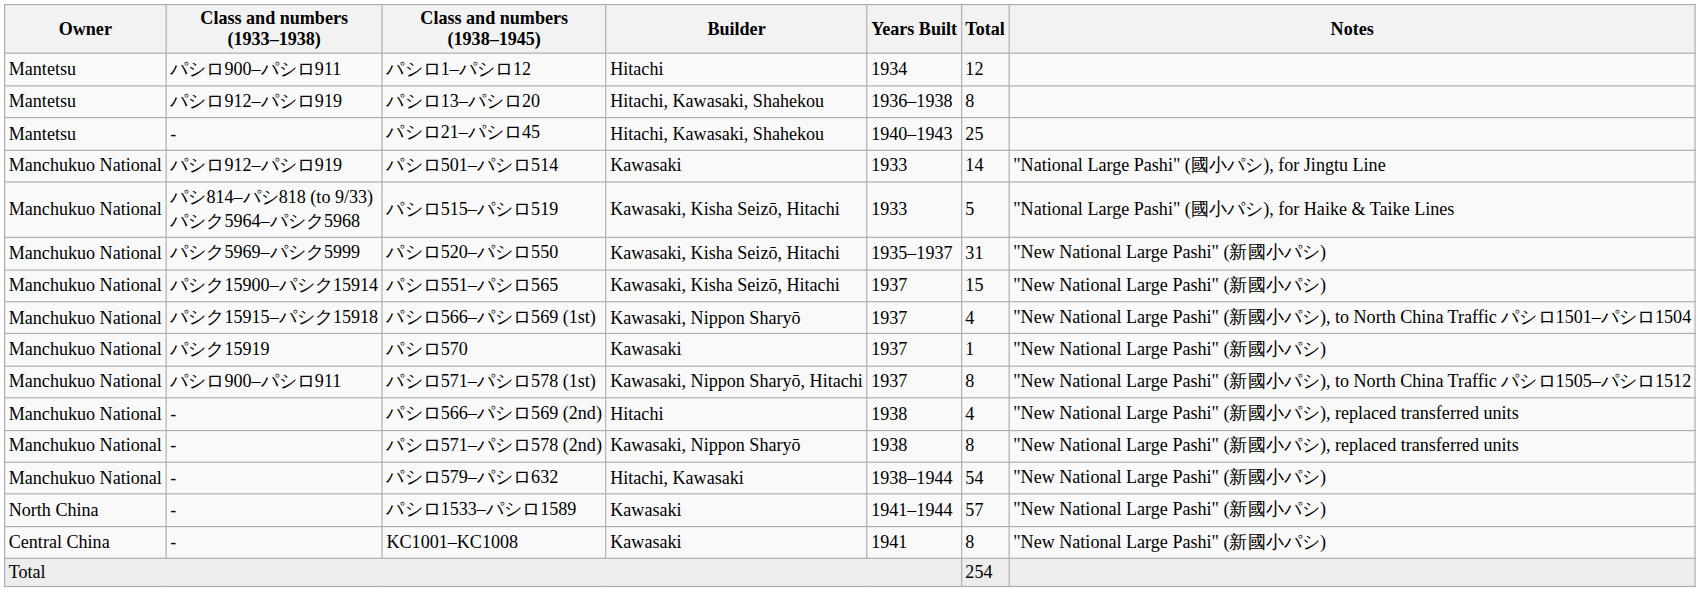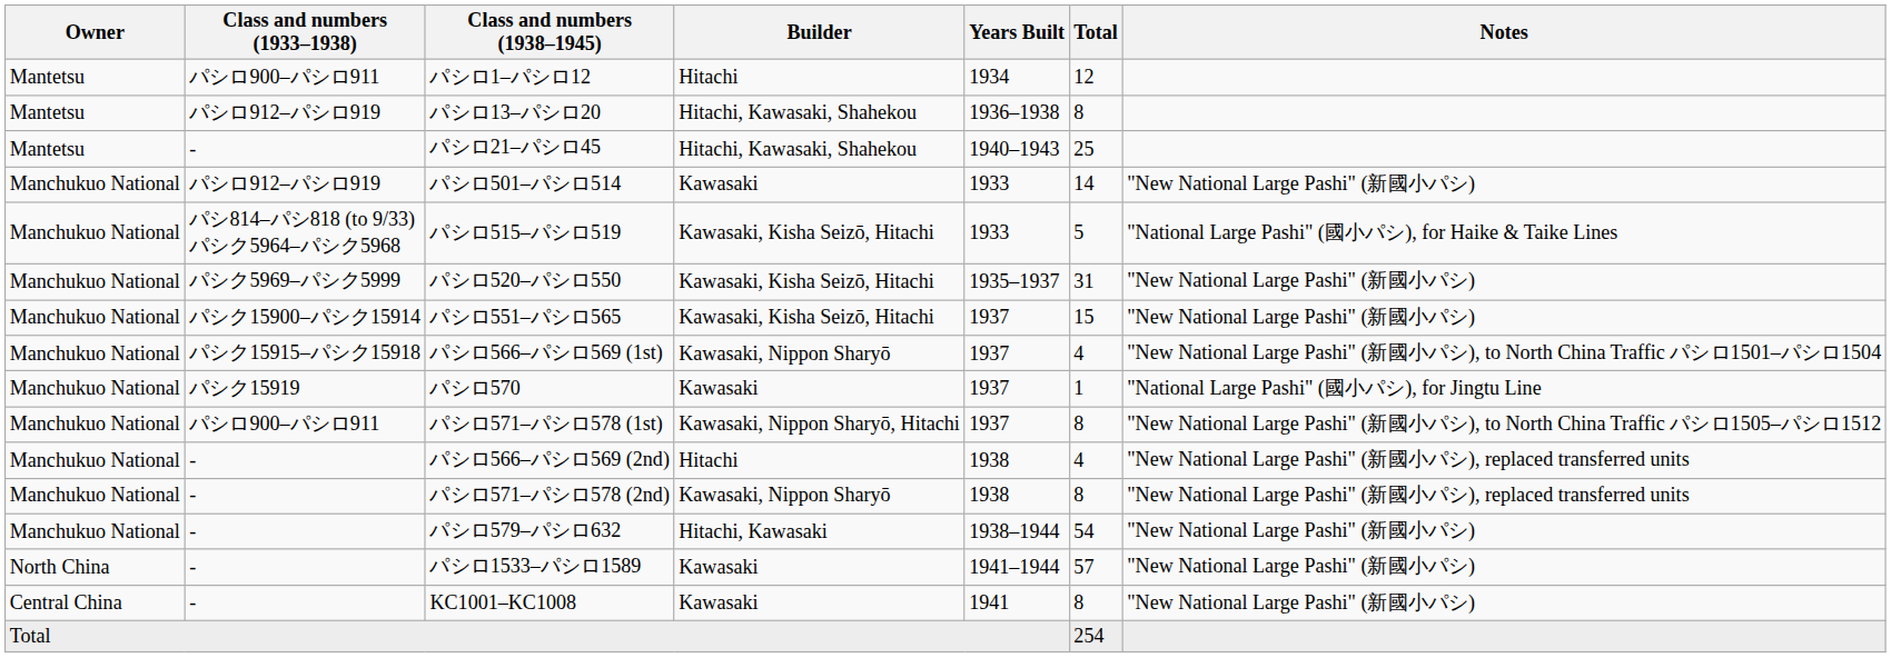 <table class="wikitable">
 <tr>
 <th>Owner</th>
 <th>Class and numbers<br>(1933–1938)</th>
 <th>Class and numbers<br>(1938–1945)</th>
 <th>Builder</th>
 <th>Years Built</th>
 <th>Total</th>
 <th>Notes</th>
 </tr>
 <tr>
 <td>Mantetsu</td>
 <td>パシロ900–パシロ911</td>
 <td>パシロ1–パシロ12</td>
 <td>Hitachi</td>
 <td>1934</td>
 <td>12</td>
 <td></td>
 </tr>
 <tr>
 <td>Mantetsu</td>
 <td>パシロ912–パシロ919</td>
 <td>パシロ13–パシロ20</td>
 <td>Hitachi, Kawasaki, Shahekou</td>
 <td>1936–1938</td>
 <td>8</td>
 <td></td>
 </tr>
 <tr>
 <td>Mantetsu</td>
 <td>-</td>
 <td>パシロ21–パシロ45</td>
 <td>Hitachi, Kawasaki, Shahekou</td>
 <td>1940–1943</td>
 <td>25</td>
 <td></td>
 </tr>
 <tr>
 <td>Manchukuo National</td>
 <td>パシロ912–パシロ919</td>
 <td>パシロ501–パシロ514</td>
 <td>Kawasaki</td>
 <td>1933</td>
 <td>14</td>
-<td>"National Large Pashi" (國小パシ), for Jingtu Line</td>
+<td>"New National Large Pashi" (新國小パシ)</td>
 </tr>
 <tr>
 <td>Manchukuo National</td>
 <td>パシ814–パシ818 (to 9/33)<br>パシク5964–パシク5968</td>
 <td>パシロ515–パシロ519</td>
 <td>Kawasaki, Kisha Seizō, Hitachi</td>
 <td>1933</td>
 <td>5</td>
 <td>"National Large Pashi" (國小パシ), for Haike & Taike Lines</td>
 </tr>
 <tr>
 <td>Manchukuo National</td>
 <td>パシク5969–パシク5999</td>
 <td>パシロ520–パシロ550</td>
 <td>Kawasaki, Kisha Seizō, Hitachi</td>
 <td>1935–1937</td>
 <td>31</td>
 <td>"New National Large Pashi" (新國小パシ)</td>
 </tr>
 <tr>
 <td>Manchukuo National</td>
 <td>パシク15900–パシク15914</td>
 <td>パシロ551–パシロ565</td>
 <td>Kawasaki, Kisha Seizō, Hitachi</td>
 <td>1937</td>
 <td>15</td>
 <td>"New National Large Pashi" (新國小パシ)</td>
 </tr>
 <tr>
 <td>Manchukuo National</td>
 <td>パシク15915–パシク15918</td>
 <td>パシロ566–パシロ569 (1st)</td>
 <td>Kawasaki, Nippon Sharyō</td>
 <td>1937</td>
 <td>4</td>
 <td>"New National Large Pashi" (新國小パシ), to North China Traffic パシロ1501–パシロ1504</td>
 </tr>
 <tr>
 <td>Manchukuo National</td>
 <td>パシク15919</td>
 <td>パシロ570</td>
 <td>Kawasaki</td>
 <td>1937</td>
 <td>1</td>
-<td>"New National Large Pashi" (新國小パシ)</td>
+<td>"National Large Pashi" (國小パシ), for Jingtu Line</td>
 </tr>
 <tr>
 <td>Manchukuo National</td>
 <td>パシロ900–パシロ911</td>
 <td>パシロ571–パシロ578 (1st)</td>
 <td>Kawasaki, Nippon Sharyō, Hitachi</td>
 <td>1937</td>
 <td>8</td>
 <td>"New National Large Pashi" (新國小パシ), to North China Traffic パシロ1505–パシロ1512</td>
 </tr>
 <tr>
 <td>Manchukuo National</td>
 <td>-</td>
 <td>パシロ566–パシロ569 (2nd)</td>
 <td>Hitachi</td>
 <td>1938</td>
 <td>4</td>
 <td>"New National Large Pashi" (新國小パシ), replaced transferred units</td>
 </tr>
 <tr>
 <td>Manchukuo National</td>
 <td>-</td>
 <td>パシロ571–パシロ578 (2nd)</td>
 <td>Kawasaki, Nippon Sharyō</td>
 <td>1938</td>
 <td>8</td>
 <td>"New National Large Pashi" (新國小パシ), replaced transferred units</td>
 </tr>
 <tr>
 <td>Manchukuo National</td>
 <td>-</td>
 <td>パシロ579–パシロ632</td>
 <td>Hitachi, Kawasaki</td>
 <td>1938–1944</td>
 <td>54</td>
 <td>"New National Large Pashi" (新國小パシ)</td>
 </tr>
 <tr>
 <td>North China</td>
 <td>-</td>
 <td>パシロ1533–パシロ1589</td>
 <td>Kawasaki</td>
 <td>1941–1944</td>
 <td>57</td>
 <td>"New National Large Pashi" (新國小パシ)</td>
 </tr>
 <tr>
 <td>Central China</td>
 <td>-</td>
 <td>KC1001–KC1008</td>
 <td>Kawasaki</td>
 <td>1941</td>
 <td>8</td>
 <td>"New National Large Pashi" (新國小パシ)</td>
 </tr>
 <tr>
 <td bgcolor=#ededed colspan="5">Total</td>
 <td bgcolor=#ededed>254</td>
 <td bgcolor=#ededed></td>
 </tr>
 </table>
